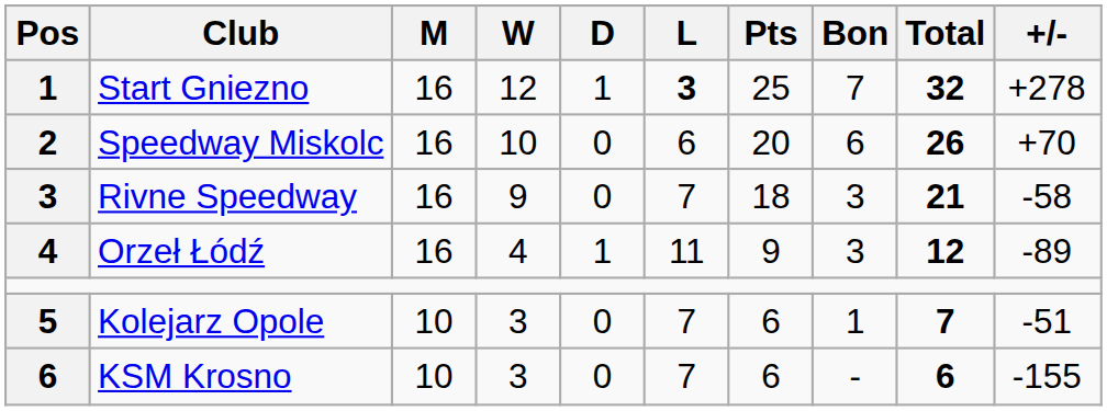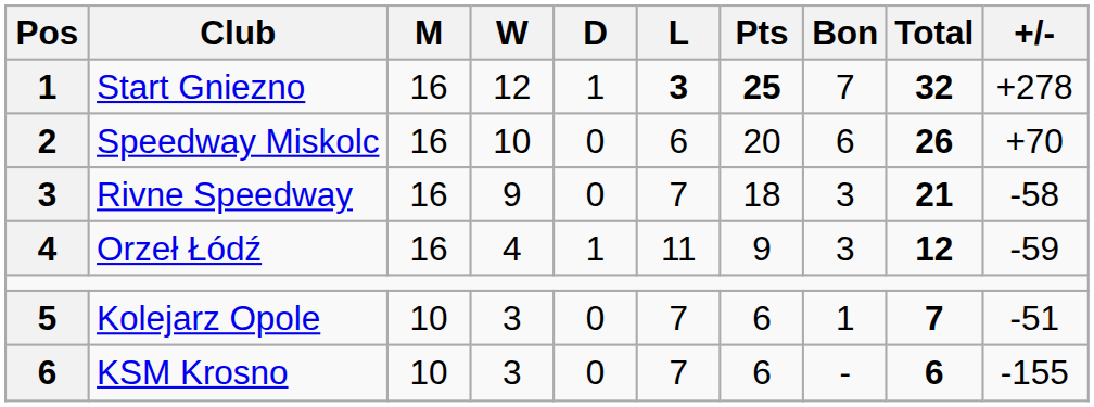 <table align="center" cellspacing="0" cellpadding="3" style="background-color: #f9f9f9; font-size: 95%; text-align: center" class="wikitable">
 <tr>
 <th width=30>Pos</th>
 <th>Club</th>
 <th width=30>M</th>
 <th width=30>W</th>
 <th width=30>D</th>
 <th width=30>L</th>
 <th width=30>Pts</th>
 <th width=30>Bon</th>
 <th width=30>Total</th>
 <th width=40>+/-</th>
 </tr>
 <tr align=center >
 <th>1</th>
 <td align=left><a href='#'>Start Gniezno</a></td>
 <td>16</td>
 <td>12</td>
 <td>1</td>
 <td><strong>3</strong></td>
-<td>25</td>
+<td><strong>25</strong></td>
 <td>7</td>
 <td><strong>32</strong></td>
 <td>+278</td>
 </tr>
 <tr align=center >
 <th>2</th>
 <td align=left><a href='#'>Speedway Miskolc</a> </td>
 <td>16</td>
 <td>10</td>
 <td>0</td>
 <td>6</td>
 <td>20</td>
 <td>6</td>
 <td><strong>26</strong></td>
 <td>+70</td>
 </tr>
 <tr align=center>
 <th>3</th>
 <td align=left><a href='#'>Rivne Speedway</a> </td>
 <td>16</td>
 <td>9</td>
 <td>0</td>
 <td>7</td>
 <td>18</td>
 <td>3</td>
 <td><strong>21</strong></td>
 <td>-58</td>
 </tr>
 <tr align=center>
 <th>4</th>
 <td align=left><a href='#'>Orzeł Łódź</a></td>
 <td>16</td>
 <td>4</td>
 <td>1</td>
 <td>11</td>
 <td>9</td>
 <td>3</td>
 <td><strong>12</strong></td>
-<td>-89</td>
+<td>-59</td>
 </tr>
 <tr>
 <td colspan=10></td>
 </tr>
 <tr align=center>
 <th>5</th>
 <td align=left><a href='#'>Kolejarz Opole</a></td>
 <td>10</td>
 <td>3</td>
 <td>0</td>
 <td>7</td>
 <td>6</td>
 <td>1</td>
 <td><strong>7</strong></td>
 <td>-51</td>
 </tr>
 <tr align=center>
 <th>6</th>
 <td align=left><a href='#'>KSM Krosno</a></td>
 <td>10</td>
 <td>3</td>
 <td>0</td>
 <td>7</td>
 <td>6</td>
 <td>-</td>
 <td><strong>6</strong></td>
 <td>-155</td>
 </tr>
 </table>
